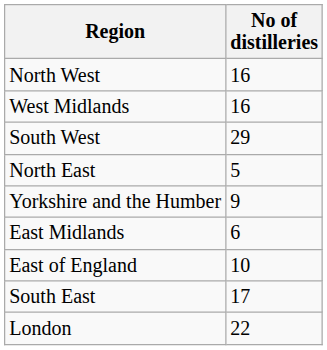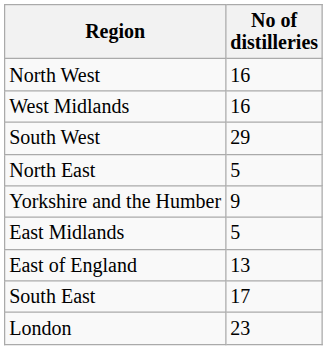 <table class="wikitable">
 <tr>
 <th>Region</th>
 <th>No of<br>distilleries</th>
 </tr>
 <tr>
 <td>North West</td>
 <td>16</td>
 </tr>
 <tr>
 <td>West Midlands</td>
 <td>16</td>
 </tr>
 <tr>
 <td>South West</td>
 <td>29</td>
 </tr>
 <tr>
 <td>North East</td>
 <td>5</td>
 </tr>
 <tr>
 <td>Yorkshire and the Humber</td>
 <td>9</td>
 </tr>
 <tr>
 <td>East Midlands</td>
-<td>6</td>
+<td>5</td>
 </tr>
 <tr>
 <td>East of England</td>
-<td>10</td>
+<td>13</td>
 </tr>
 <tr>
 <td>South East</td>
 <td>17</td>
 </tr>
 <tr>
 <td>London</td>
-<td>22</td>
+<td>23</td>
 </tr>
 </table>
